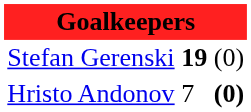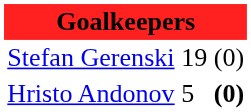 <table class="toccolours" border="0" cellpadding="2" cellspacing="0" align="left" style="margin:0.5em;">
 <tr>
 <th colspan="4" align="center" bgcolor="#FF2020"><span>Goalkeepers</span></th>
 </tr>
 <tr>
 <td> <a href='#'>Stefan Gerenski</a></td>
-<td><strong>19</strong></td>
+<td>19</td>
 <td>(0)</td>
 </tr>
 <tr>
 <td> <a href='#'>Hristo Andonov</a></td>
-<td>7</td>
+<td>5</td>
 <td><strong>(0)</strong></td>
 </tr>
 <tr>
 </tr>
 </table>
